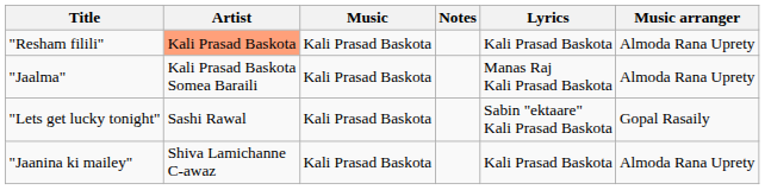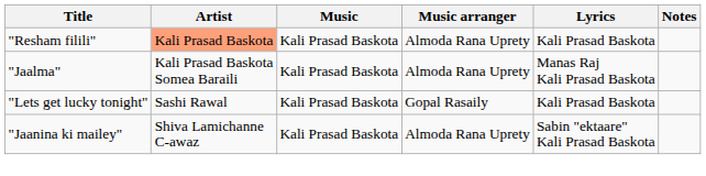 <table class="wikitable sortable plainrowheaders">
 <tr>
 <th>Title</th>
 <th>Artist</th>
 <th>Music</th>
+<th>Music arranger</th>
+<th>Lyrics</th>
 <th>Notes</th>
-<th>Lyrics</th>
-<th>Music arranger</th>
 </tr>
 <tr>
 <td>"Resham filili"</td>
 <td style="background: lightsalmon;">Kali Prasad Baskota</td>
 <td>Kali Prasad Baskota</td>
+<td>Almoda Rana Uprety</td>
+<td>Kali Prasad Baskota</td>
 <td Featured Panche Baja></td>
-<td>Kali Prasad Baskota</td>
-<td>Almoda Rana Uprety</td>
 </tr>
 <tr>
 <td>"Jaalma"</td>
 <td>Kali Prasad Baskota<br>Somea Baraili</td>
 <td>Kali Prasad Baskota</td>
+<td>Almoda Rana Uprety</td>
+<td>Manas Raj<br>Kali Prasad Baskota</td>
 <td Superhit song, dozens of covered versions by public></td>
-<td>Manas Raj<br>Kali Prasad Baskota</td>
-<td>Almoda Rana Uprety</td>
 </tr>
 <tr>
 <td>"Lets get lucky tonight"</td>
 <td>Sashi Rawal</td>
 <td>Kali Prasad Baskota</td>
+<td>Gopal Rasaily</td>
+<td>Kali Prasad Baskota</td>
 <td></td>
-<td>Sabin "ektaare" <br>Kali Prasad Baskota</td>
-<td>Gopal Rasaily</td>
 </tr>
 <tr>
 <td>"Jaanina ki mailey"</td>
 <td>Shiva Lamichanne<br>C-awaz</td>
 <td>Kali Prasad Baskota</td>
+<td>Almoda Rana Uprety</td>
+<td>Sabin "ektaare" <br>Kali Prasad Baskota</td>
 <td></td>
-<td>Kali Prasad Baskota</td>
-<td>Almoda Rana Uprety</td>
 </tr>
 </table>
